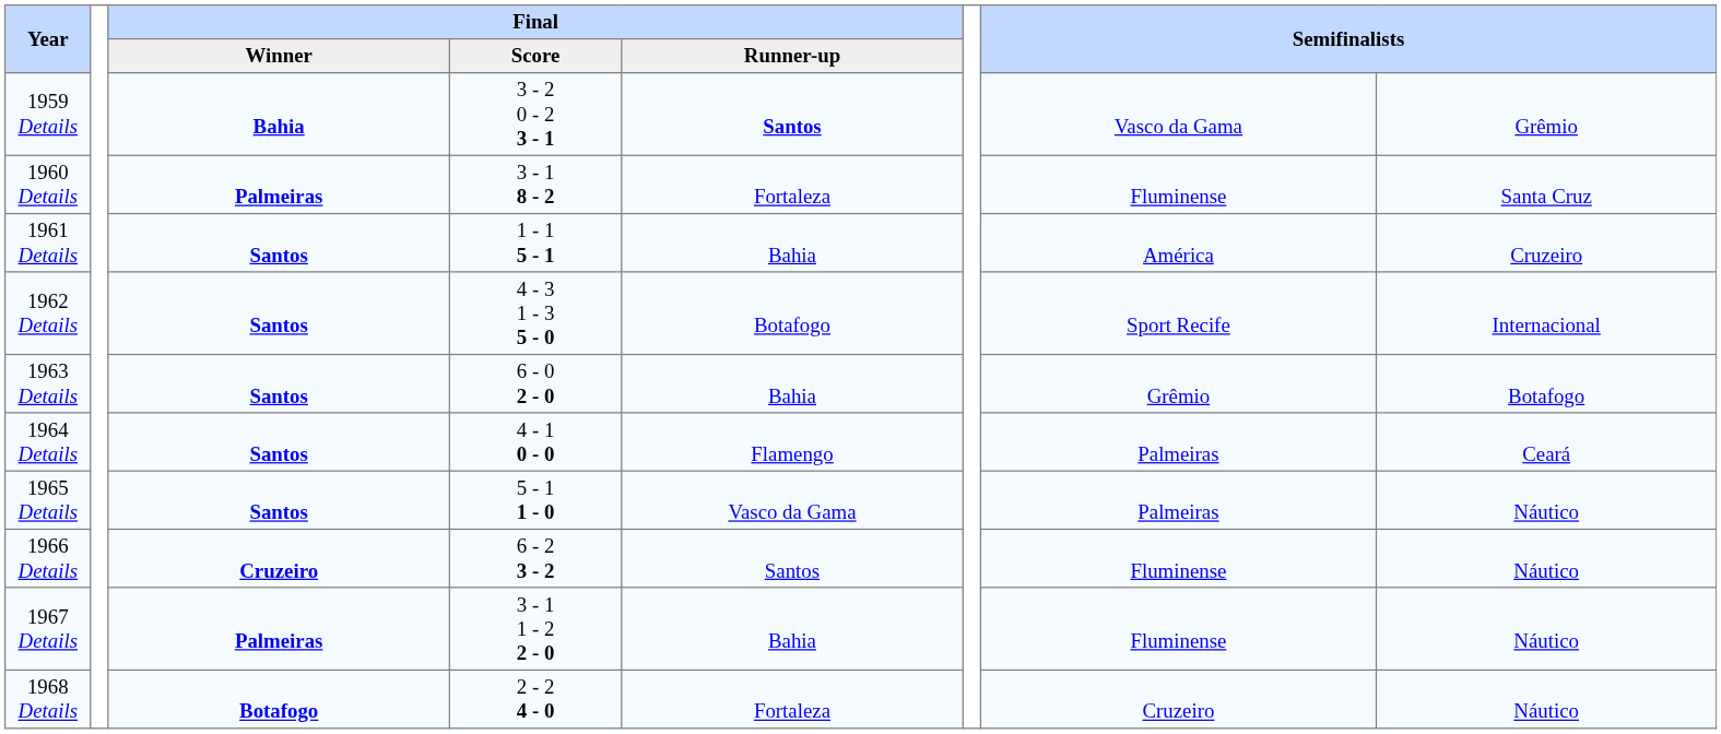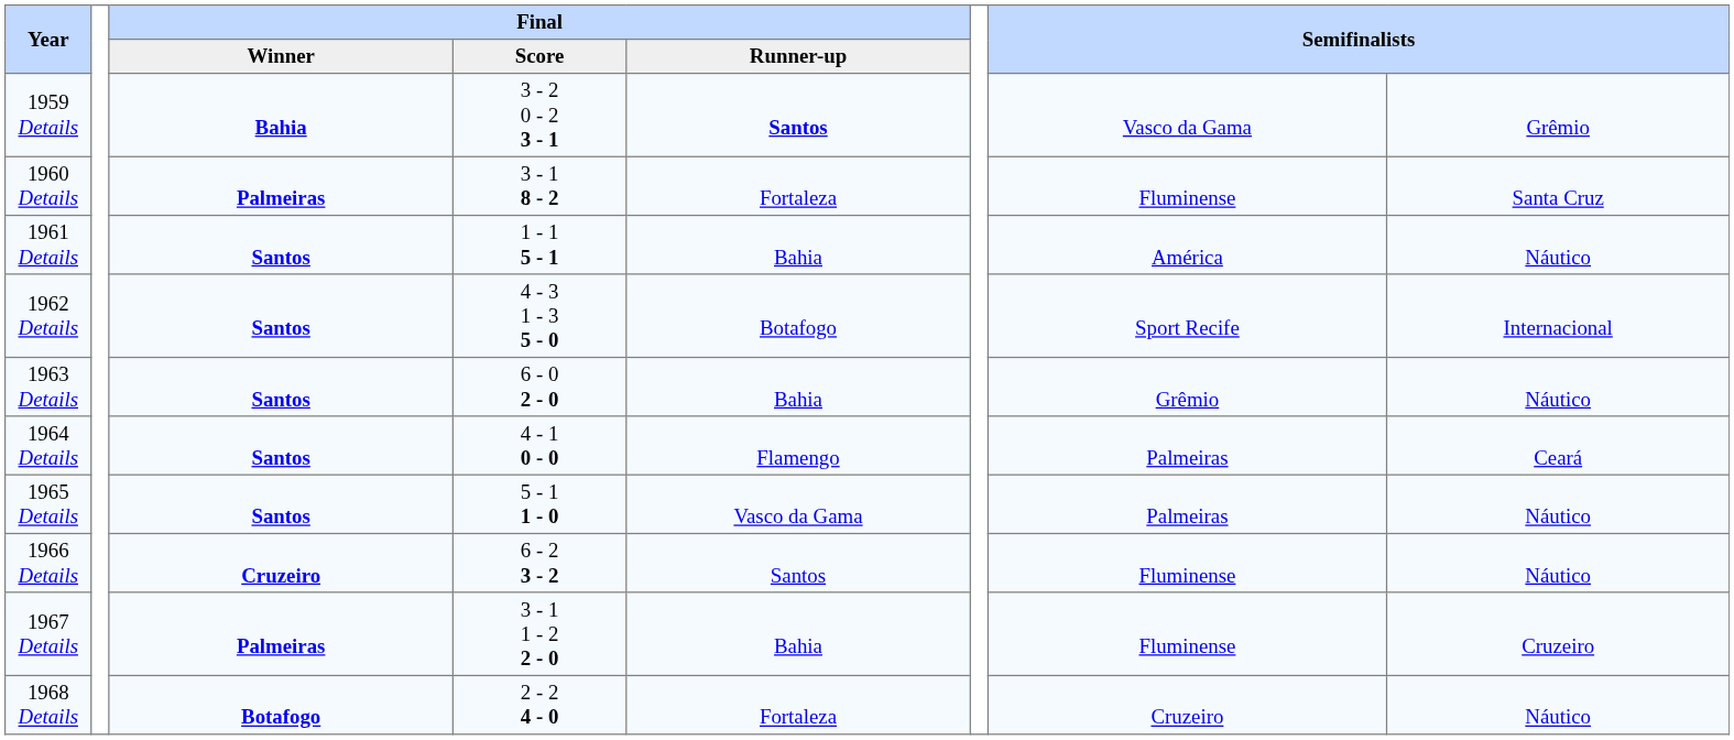 <table border=1 style="border-collapse:collapse; font-size:95%;" cellpadding=3 cellspacing=0 width=100%>
 <tr bgcolor=#C1D8FF align=center>
 <th rowspan=2 width=5%>Year</th>
 <th width=1% rowspan=12 bgcolor=ffffff></th>
 <th colspan=3>Final</th>
 <th width=1% rowspan=12 bgcolor=ffffff></th>
 <th colspan=3 rowspan=2>Semifinalists</th>
 </tr>
 <tr bgcolor=#EFEFEF>
 <th width=20%>Winner</th>
 <th width=10%>Score</th>
 <th width=20%>Runner-up</th>
 </tr>
 <tr align=center bgcolor=#F5FAFF>
 <td>1959<br><em><a href='#'>Details</a></em></td>
 <td><br><strong><a href='#'>Bahia</a></strong></td>
 <td>3 - 2<br>0 - 2<br><strong>3 -  1</strong></td>
 <td><strong><br><a href='#'>Santos</a></strong></td>
 <td><br><a href='#'>Vasco da Gama</a></td>
 <td><br><a href='#'>Grêmio</a></td>
 </tr>
 <tr align=center bgcolor=#F5FAFF>
 <td>1960<br><em><a href='#'>Details</a></em></td>
 <td><br><strong><a href='#'>Palmeiras</a></strong></td>
 <td>3 - 1<br><strong>8 - 2</strong></td>
 <td><br><a href='#'>Fortaleza</a></td>
 <td><br><a href='#'>Fluminense</a></td>
 <td><br> <a href='#'>Santa Cruz</a></td>
 </tr>
 <tr align=center bgcolor=#F5FAFF>
 <td>1961<br><em><a href='#'>Details</a></em></td>
 <td><br><strong><a href='#'>Santos</a></strong></td>
 <td>1 - 1<br><strong>5 - 1</strong></td>
 <td><br><a href='#'>Bahia</a></td>
 <td><br><a href='#'>América</a></td>
-<td><br><a href='#'>Cruzeiro</a></td>
+<td><br><a href='#'>Náutico</a></td>
 </tr>
 <tr align=center bgcolor=#F5FAFF>
 <td>1962<br><em><a href='#'>Details</a></em></td>
 <td><br><strong><a href='#'>Santos</a></strong></td>
 <td>4 - 3<br>1 - 3<br><strong>5 - 0</strong></td>
 <td><br><a href='#'>Botafogo</a></td>
 <td><br><a href='#'>Sport Recife</a></td>
 <td><br><a href='#'>Internacional</a></td>
 </tr>
 <tr align=center bgcolor=#F5FAFF>
 <td>1963<br><em><a href='#'>Details</a></em></td>
 <td><br><strong><a href='#'>Santos</a></strong></td>
 <td>6 - 0<br><strong>2 - 0</strong></td>
 <td><br><a href='#'>Bahia</a></td>
 <td><br><a href='#'>Grêmio</a></td>
-<td><br><a href='#'>Botafogo</a></td>
+<td><br><a href='#'>Náutico</a></td>
 </tr>
 <tr align=center bgcolor=#F5FAFF>
 <td>1964<br><em><a href='#'>Details</a></em></td>
 <td><br><strong><a href='#'>Santos</a></strong></td>
 <td>4 - 1<br><strong>0 - 0</strong></td>
 <td><br><a href='#'>Flamengo</a></td>
 <td><br><a href='#'>Palmeiras</a></td>
 <td><br><a href='#'>Ceará</a></td>
 </tr>
 <tr align=center bgcolor=#F5FAFF>
 <td>1965<br><em><a href='#'>Details</a></em></td>
 <td><br><strong><a href='#'>Santos</a></strong></td>
 <td>5 - 1<br><strong>1 - 0</strong></td>
 <td><br><a href='#'>Vasco da Gama</a></td>
 <td><br><a href='#'>Palmeiras</a></td>
 <td><br><a href='#'>Náutico</a></td>
 </tr>
 <tr align=center bgcolor=#F5FAFF>
 <td>1966<br><em><a href='#'>Details</a></em></td>
 <td><br><strong><a href='#'>Cruzeiro</a></strong></td>
 <td>6 - 2<br><strong>3 - 2</strong></td>
 <td><br><a href='#'>Santos</a></td>
 <td><br><a href='#'>Fluminense</a></td>
 <td><br><a href='#'>Náutico</a></td>
 </tr>
 <tr align=center bgcolor=#F5FAFF>
 <td>1967<br><em><a href='#'>Details</a></em></td>
 <td><br><strong><a href='#'>Palmeiras</a></strong></td>
 <td>3 - 1<br>1 - 2<br><strong>2 - 0</strong></td>
 <td><br><a href='#'>Bahia</a></td>
 <td><br><a href='#'>Fluminense</a></td>
-<td><br><a href='#'>Náutico</a></td>
+<td><br><a href='#'>Cruzeiro</a></td>
 </tr>
 <tr align=center bgcolor=#F5FAFF>
 <td>1968<br><em><a href='#'>Details</a></em></td>
 <td><br><strong><a href='#'>Botafogo</a></strong></td>
 <td>2 - 2<br><strong>4 - 0</strong></td>
 <td><br><a href='#'>Fortaleza</a></td>
 <td><br><a href='#'>Cruzeiro</a></td>
 <td><br><a href='#'>Náutico</a></td>
 </tr>
 </table>
